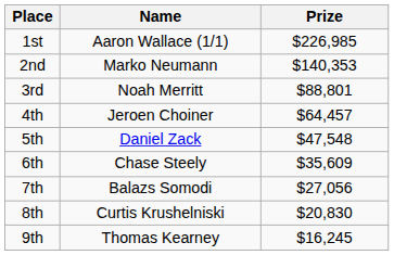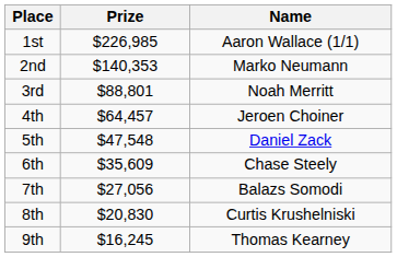 <table class="wikitable">
 <tr>
 <th width="50">Place</th>
+<th width="125">Prize</th>
 <th width="200">Name</th>
-<th width="125">Prize</th>
 </tr>
 <tr>
 <td align = "center">1st</td>
+<td align = "center">$226,985</td>
 <td align = "center">Aaron Wallace (1/1)</td>
-<td align = "center">$226,985</td>
 </tr>
 <tr>
 <td align = "center">2nd</td>
+<td align = "center">$140,353</td>
 <td align = "center">Marko Neumann</td>
-<td align = "center">$140,353</td>
 </tr>
 <tr>
 <td align = "center">3rd</td>
+<td align = "center">$88,801</td>
 <td align = "center">Noah Merritt</td>
-<td align = "center">$88,801</td>
 </tr>
 <tr>
 <td align = "center">4th</td>
+<td align = "center">$64,457</td>
 <td align = "center">Jeroen Choiner</td>
-<td align = "center">$64,457</td>
 </tr>
 <tr>
 <td align = "center">5th</td>
+<td align = "center">$47,548</td>
 <td align = "center"><a href='#'>Daniel Zack</a></td>
-<td align = "center">$47,548</td>
 </tr>
 <tr>
 <td align = "center">6th</td>
+<td align = "center">$35,609</td>
 <td align = "center">Chase Steely</td>
-<td align = "center">$35,609</td>
 </tr>
 <tr>
 <td align = "center">7th</td>
+<td align = "center">$27,056</td>
 <td align = "center">Balazs Somodi</td>
-<td align = "center">$27,056</td>
 </tr>
 <tr>
 <td align = "center">8th</td>
+<td align = "center">$20,830</td>
 <td align = "center">Curtis Krushelniski</td>
-<td align = "center">$20,830</td>
 </tr>
 <tr>
 <td align = "center">9th</td>
+<td align = "center">$16,245</td>
 <td align = "center">Thomas Kearney</td>
-<td align = "center">$16,245</td>
 </tr>
 </table>
